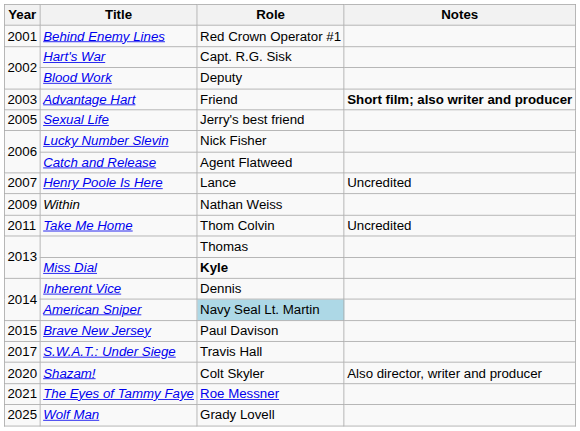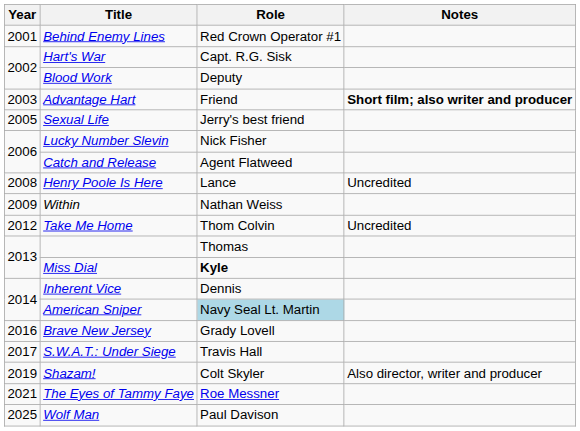 <table class="wikitable sortable">
 <tr>
 <th>Year</th>
 <th>Title</th>
 <th>Role</th>
 <th class="unsortable">Notes</th>
 </tr>
 <tr>
 <td>2001</td>
 <td><em><a href='#'>Behind Enemy Lines</a></em></td>
 <td>Red Crown Operator #1</td>
 <td></td>
 </tr>
 <tr>
 <td rowspan="2">2002</td>
 <td><em><a href='#'>Hart's War</a></em></td>
 <td>Capt. R.G. Sisk</td>
 <td></td>
 </tr>
 <tr>
 <td><em><a href='#'>Blood Work</a></em></td>
 <td>Deputy</td>
 <td></td>
 </tr>
 <tr>
 <td>2003</td>
 <td><em><a href='#'>Advantage Hart</a></em></td>
 <td>Friend</td>
 <td><strong>Short film; also writer and producer</strong></td>
 </tr>
 <tr>
 <td>2005</td>
 <td><em><a href='#'>Sexual Life</a></em></td>
 <td>Jerry's best friend</td>
 <td></td>
 </tr>
 <tr>
 <td rowspan="2">2006</td>
 <td><em><a href='#'>Lucky Number Slevin</a></em></td>
 <td>Nick Fisher</td>
 <td></td>
 </tr>
 <tr>
 <td><em><a href='#'>Catch and Release</a></em></td>
 <td>Agent Flatweed</td>
 <td></td>
 </tr>
 <tr>
-<td>2007</td>
+<td>2008</td>
 <td><em><a href='#'>Henry Poole Is Here</a></em></td>
 <td>Lance</td>
 <td>Uncredited</td>
 </tr>
 <tr>
 <td>2009</td>
 <td><em>Within</em></td>
 <td>Nathan Weiss</td>
 <td></td>
 </tr>
 <tr>
-<td>2011</td>
+<td>2012</td>
 <td><em><a href='#'>Take Me Home</a></em></td>
 <td>Thom Colvin</td>
 <td>Uncredited</td>
 </tr>
 <tr>
 <td rowspan="2">2013</td>
 <td><em></em></td>
 <td>Thomas</td>
 <td></td>
 </tr>
 <tr>
 <td><em><a href='#'>Miss Dial</a></em></td>
 <td><strong>Kyle</strong></td>
 <td></td>
 </tr>
 <tr>
 <td rowspan="2">2014</td>
 <td><em><a href='#'>Inherent Vice</a></em></td>
 <td>Dennis</td>
 <td></td>
 </tr>
 <tr>
 <td><em><a href='#'>American Sniper</a></em></td>
 <td style="background: lightblue;">Navy Seal Lt. Martin</td>
 <td></td>
 </tr>
 <tr>
-<td>2015</td>
+<td>2016</td>
 <td><em><a href='#'>Brave New Jersey</a></em></td>
-<td>Paul Davison</td>
+<td>Grady Lovell</td>
 <td></td>
 </tr>
 <tr>
 <td>2017</td>
 <td><em><a href='#'>S.W.A.T.: Under Siege</a></em></td>
 <td>Travis Hall</td>
 <td></td>
 </tr>
 <tr>
-<td>2020</td>
+<td>2019</td>
 <td><em><a href='#'>Shazam!</a></em></td>
 <td>Colt Skyler</td>
 <td>Also director, writer and producer</td>
 </tr>
 <tr>
 <td>2021</td>
 <td><em><a href='#'>The Eyes of Tammy Faye</a></em></td>
 <td><a href='#'>Roe Messner</a></td>
 <td></td>
 </tr>
 <tr>
 <td>2025</td>
 <td><em><a href='#'>Wolf Man</a></em></td>
-<td>Grady Lovell</td>
+<td>Paul Davison</td>
 <td></td>
 </tr>
 </table>
